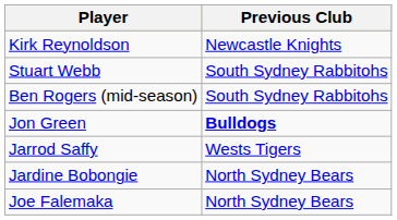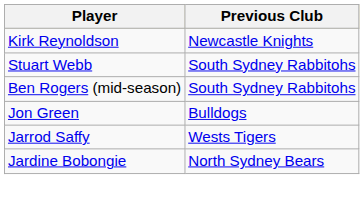 <table class="wikitable">
 <tr bgcolor=#bdb76b>
 <th>Player</th>
 <th>Previous Club</th>
 </tr>
 <tr>
 <td><a href='#'>Kirk Reynoldson</a></td>
 <td><a href='#'>Newcastle Knights</a></td>
 </tr>
 <tr>
 <td><a href='#'>Stuart Webb</a></td>
 <td><a href='#'>South Sydney Rabbitohs</a></td>
 </tr>
 <tr>
 <td><a href='#'>Ben Rogers</a> (mid-season)</td>
 <td><a href='#'>South Sydney Rabbitohs</a></td>
 </tr>
 <tr>
 <td><a href='#'>Jon Green</a></td>
-<td><strong><a href='#'>Bulldogs</a></strong></td>
+<td><a href='#'>Bulldogs</a></td>
 </tr>
 <tr>
 <td><a href='#'>Jarrod Saffy</a></td>
 <td><a href='#'>Wests Tigers</a></td>
 </tr>
 <tr>
 <td><a href='#'>Jardine Bobongie</a></td>
 <td><a href='#'>North Sydney Bears</a></td>
 </tr>
-<tr>
-<td><a href='#'>Joe Falemaka</a></td>
-<td><a href='#'>North Sydney Bears</a></td>
-</tr>
 </table>
